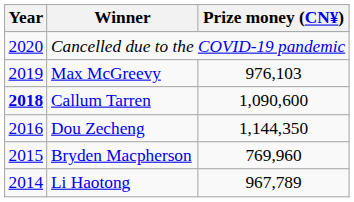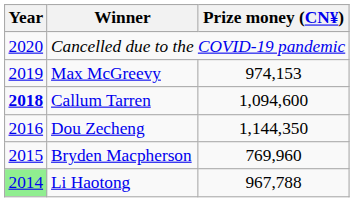 <table class=wikitable>
 <tr>
 <th>Year</th>
 <th>Winner</th>
 <th>Prize money (<a href='#'>CN¥</a>)</th>
 </tr>
 <tr>
 <td><a href='#'>2020</a></td>
 <td colspan=2 align=center><em>Cancelled due to the <a href='#'>COVID-19 pandemic</a></em></td>
 </tr>
 <tr>
 <td><a href='#'>2019</a></td>
 <td> <a href='#'>Max McGreevy</a></td>
-<td align=center>976,103</td>
+<td align=center>974,153</td>
 </tr>
 <tr>
 <td><strong><a href='#'>2018</a></strong></td>
 <td> <a href='#'>Callum Tarren</a></td>
-<td align=center>1,090,600</td>
+<td align=center>1,094,600</td>
 </tr>
 <tr>
 <td><a href='#'>2016</a></td>
 <td> <a href='#'>Dou Zecheng</a></td>
 <td align=center>1,144,350</td>
 </tr>
 <tr>
 <td><a href='#'>2015</a></td>
 <td> <a href='#'>Bryden Macpherson</a></td>
 <td align=center>769,960</td>
 </tr>
 <tr>
-<td><a href='#'>2014</a></td>
+<td style="background: lightgreen;"><a href='#'>2014</a></td>
 <td> <a href='#'>Li Haotong</a></td>
-<td align=center>967,789</td>
+<td align=center>967,788</td>
 </tr>
 </table>
